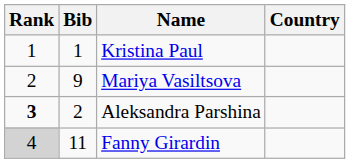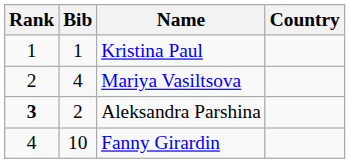 <table class="wikitable" style="text-align:center;">
 <tr>
 <th>Rank</th>
 <th>Bib</th>
 <th>Name</th>
 <th>Country</th>
 </tr>
 <tr>
 <td>1</td>
 <td>1</td>
 <td align=left><a href='#'>Kristina Paul</a></td>
 <td align=left></td>
 </tr>
 <tr>
 <td>2</td>
-<td>9</td>
+<td>4</td>
 <td align=left><a href='#'>Mariya Vasiltsova</a></td>
 <td align=left></td>
 </tr>
 <tr>
 <td><strong>3</strong></td>
 <td>2</td>
 <td align=left>Aleksandra Parshina</td>
 <td align=left></td>
 </tr>
 <tr>
-<td style="background: lightgrey;">4</td>
-<td>11</td>
+<td>4</td>
+<td>10</td>
 <td align=left><a href='#'>Fanny Girardin</a></td>
 <td align=left></td>
 </tr>
 </table>
